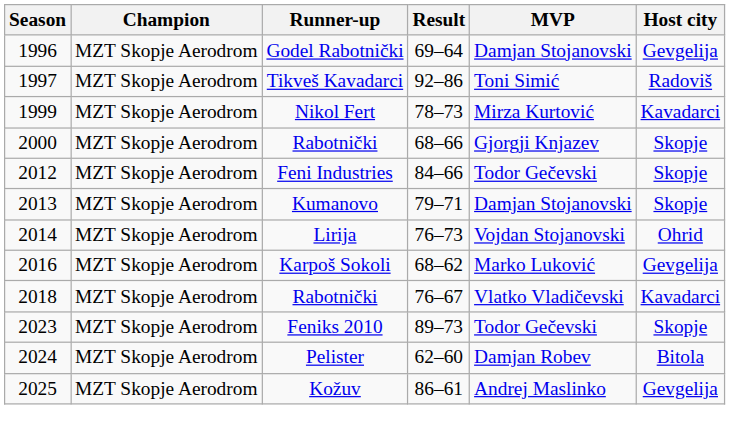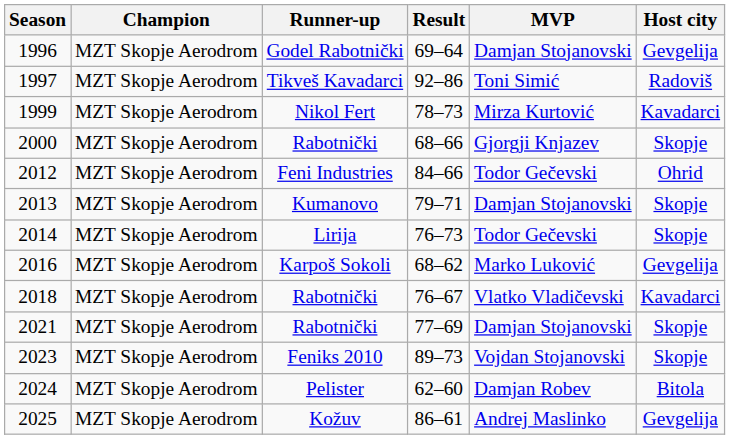 <table class="wikitable" style="border-collapse:collapse; text-align:left">
 <tr style="background:#f0f6fa;">
 <th>Season</th>
 <th>Champion</th>
 <th>Runner-up</th>
 <th>Result</th>
 <th>MVP</th>
 <th>Host city</th>
 </tr>
 <tr>
 <td align="center">1996</td>
 <td align="center">MZT Skopje Aerodrom</td>
 <td align="center"><a href='#'>Godel Rabotnički</a></td>
 <td align="center">69–64</td>
 <td align="left"> <a href='#'>Damjan Stojanovski</a></td>
 <td align="center"><a href='#'>Gevgelija</a></td>
 </tr>
 <tr>
 <td align="center">1997</td>
 <td align="center">MZT Skopje Aerodrom</td>
 <td align="center"><a href='#'>Tikveš Kavadarci</a></td>
 <td align="center">92–86</td>
 <td align="left"> <a href='#'>Toni Simić</a></td>
 <td align="center"><a href='#'>Radoviš</a></td>
 </tr>
 <tr>
 <td align="center">1999</td>
 <td align="center">MZT Skopje Aerodrom</td>
 <td align="center"><a href='#'>Nikol Fert</a></td>
 <td align="center">78–73</td>
 <td align="left"> <a href='#'>Mirza Kurtović</a></td>
 <td align="center"><a href='#'>Kavadarci</a></td>
 </tr>
 <tr>
 <td align="center">2000</td>
 <td align="center">MZT Skopje Aerodrom</td>
 <td align="center"><a href='#'>Rabotnički</a></td>
 <td align="center">68–66</td>
 <td align="left"> <a href='#'>Gjorgji Knjazev</a></td>
 <td align="center"><a href='#'>Skopje</a></td>
 </tr>
 <tr>
 <td align="center">2012</td>
 <td align="center">MZT Skopje Aerodrom</td>
 <td align="center"><a href='#'>Feni Industries</a></td>
 <td align="center">84–66</td>
 <td align="left"> <a href='#'>Todor Gečevski</a></td>
-<td align="center"><a href='#'>Skopje</a></td>
+<td align="center"><a href='#'>Ohrid</a></td>
 </tr>
 <tr>
 <td align="center">2013</td>
 <td align="center">MZT Skopje Aerodrom</td>
 <td align="center"><a href='#'>Kumanovo</a></td>
 <td align="center">79–71</td>
 <td align="left"> <a href='#'>Damjan Stojanovski</a></td>
 <td align="center"><a href='#'>Skopje</a></td>
 </tr>
 <tr>
 <td align="center">2014</td>
 <td align="center">MZT Skopje Aerodrom</td>
 <td align="center"><a href='#'>Lirija</a></td>
 <td align="center">76–73</td>
-<td align="left"> <a href='#'>Vojdan Stojanovski</a></td>
-<td align="center"><a href='#'>Ohrid</a></td>
+<td align="left"> <a href='#'>Todor Gečevski</a></td>
+<td align="center"><a href='#'>Skopje</a></td>
 </tr>
 <tr>
 <td align="center">2016</td>
 <td align="center">MZT Skopje Aerodrom</td>
 <td align="center"><a href='#'>Karpoš Sokoli</a></td>
 <td align="center">68–62</td>
 <td align="left"> <a href='#'>Marko Luković</a></td>
 <td align="center"><a href='#'>Gevgelija</a></td>
 </tr>
 <tr>
 <td align="center">2018</td>
 <td align="center">MZT Skopje Aerodrom</td>
 <td align="center"><a href='#'>Rabotnički</a></td>
 <td align="center">76–67</td>
 <td align="left"> <a href='#'>Vlatko Vladičevski</a></td>
 <td align="center"><a href='#'>Kavadarci</a></td>
 </tr>
 <tr>
+<td align="center">2021</td>
+<td align="center">MZT Skopje Aerodrom</td>
+<td align="center"><a href='#'>Rabotnički</a></td>
+<td align="center">77–69</td>
+<td align="left"> <a href='#'>Damjan Stojanovski</a></td>
+<td align="center"><a href='#'>Skopje</a></td>
+</tr>
+<tr>
 <td align="center">2023</td>
 <td align="center">MZT Skopje Aerodrom</td>
 <td align="center"><a href='#'>Feniks 2010</a></td>
 <td align="center">89–73</td>
-<td align="left"> <a href='#'>Todor Gečevski</a></td>
+<td align="left"> <a href='#'>Vojdan Stojanovski</a></td>
 <td align="center"><a href='#'>Skopje</a></td>
 </tr>
 <tr>
 <td align="center">2024</td>
 <td align="center">MZT Skopje Aerodrom</td>
 <td align="center"><a href='#'>Pelister</a></td>
 <td align="center">62–60</td>
 <td align="left"> <a href='#'>Damjan Robev</a></td>
 <td align="center"><a href='#'>Bitola</a></td>
 </tr>
 <tr>
 <td align="center">2025</td>
 <td align="center">MZT Skopje Aerodrom</td>
 <td align="center"><a href='#'>Kožuv</a></td>
 <td align="center">86–61</td>
 <td align="left"> <a href='#'>Andrej Maslinko</a></td>
 <td align="center"><a href='#'>Gevgelija</a></td>
 </tr>
 </table>
